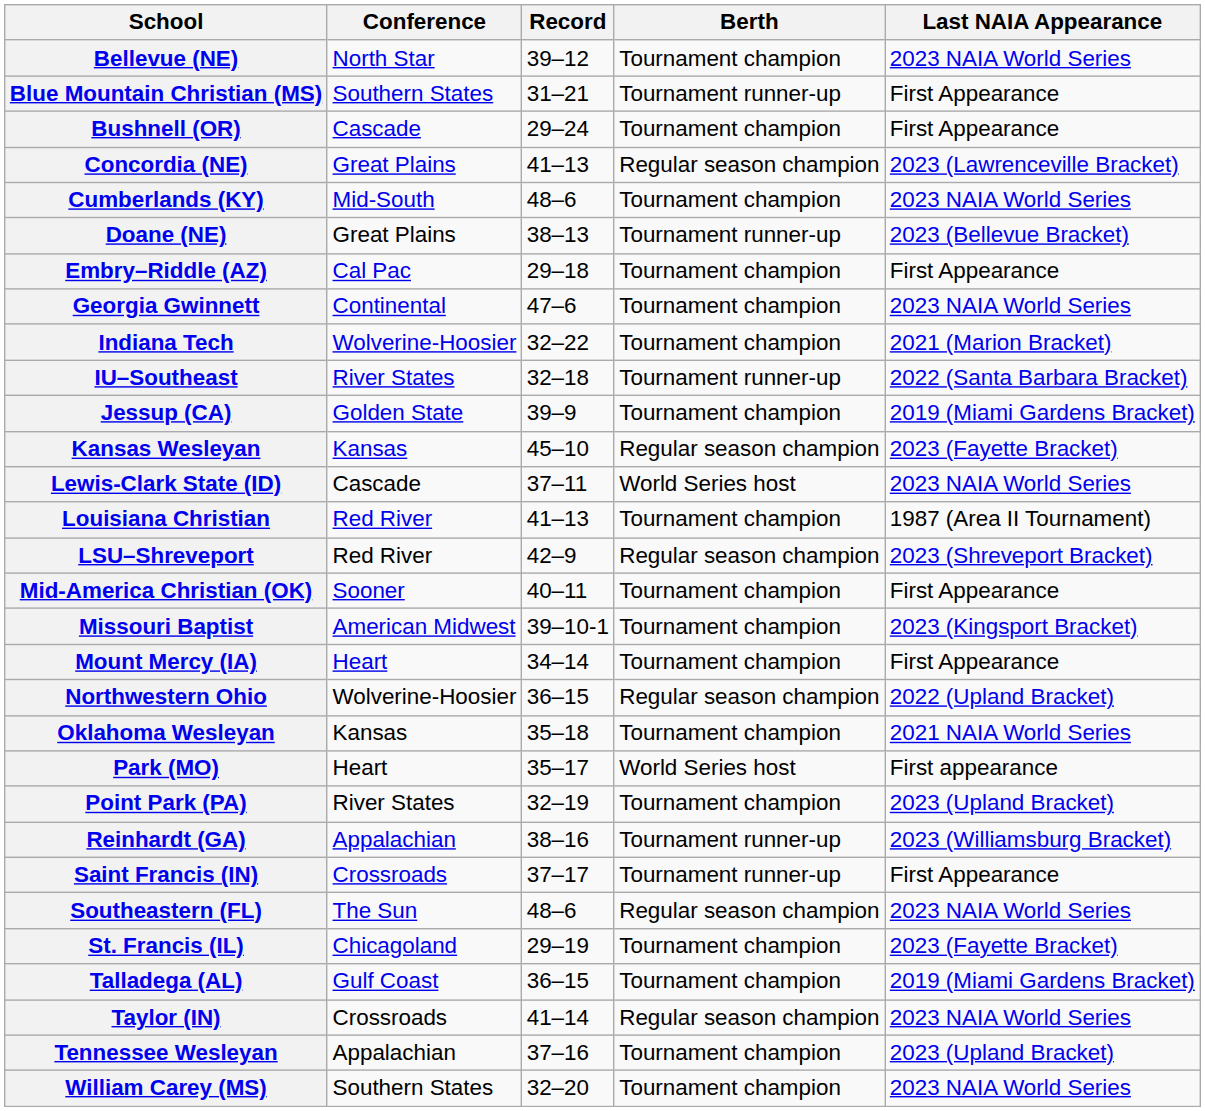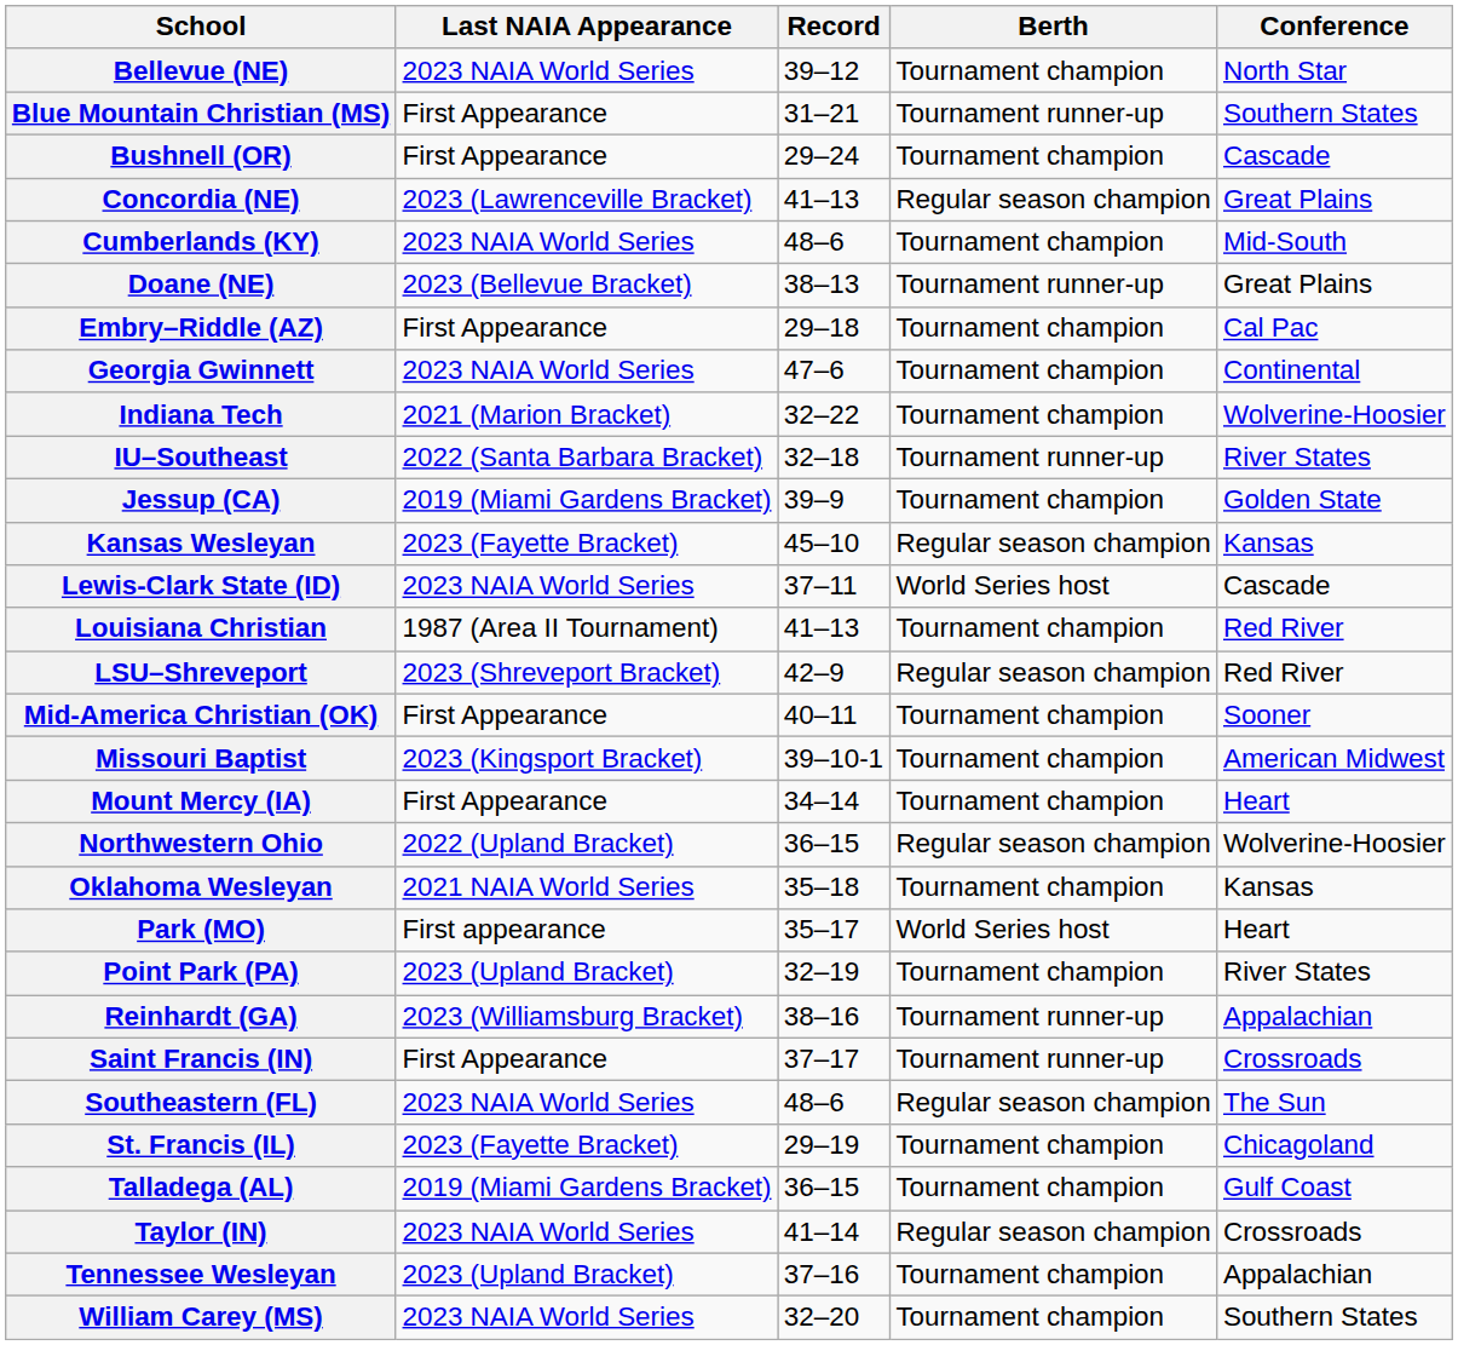 <table class = "wikitable sortable plainrowheaders">
 <tr>
 <th>School</th>
-<th>Conference</th>
+<th>Last NAIA Appearance</th>
 <th>Record</th>
 <th>Berth</th>
-<th>Last NAIA Appearance</th>
+<th>Conference</th>
 </tr>
 <tr>
 <th scope="row"><a href='#'>Bellevue (NE)</a></th>
-<td><a href='#'>North Star</a></td>
+<td><a href='#'>2023 NAIA World Series</a></td>
 <td>39–12</td>
 <td>Tournament champion</td>
-<td><a href='#'>2023 NAIA World Series</a></td>
+<td><a href='#'>North Star</a></td>
 </tr>
 <tr>
 <th scope="row"><a href='#'>Blue Mountain Christian (MS)</a></th>
-<td><a href='#'>Southern States</a></td>
+<td>First Appearance</td>
 <td>31–21</td>
 <td>Tournament runner-up</td>
-<td>First Appearance</td>
+<td><a href='#'>Southern States</a></td>
 </tr>
 <tr>
 <th scope="row"><a href='#'>Bushnell (OR)</a></th>
-<td><a href='#'>Cascade</a></td>
+<td>First Appearance</td>
 <td>29–24</td>
 <td>Tournament champion</td>
-<td>First Appearance</td>
+<td><a href='#'>Cascade</a></td>
 </tr>
 <tr>
 <th scope="row"><a href='#'>Concordia (NE)</a></th>
-<td><a href='#'>Great Plains</a></td>
+<td><a href='#'>2023 (Lawrenceville Bracket)</a></td>
 <td>41–13</td>
 <td>Regular season champion</td>
-<td><a href='#'>2023 (Lawrenceville Bracket)</a></td>
+<td><a href='#'>Great Plains</a></td>
 </tr>
 <tr>
 <th scope="row"><a href='#'>Cumberlands (KY)</a></th>
-<td><a href='#'>Mid-South</a></td>
+<td><a href='#'>2023 NAIA World Series</a></td>
 <td>48–6</td>
 <td>Tournament champion</td>
-<td><a href='#'>2023 NAIA World Series</a></td>
+<td><a href='#'>Mid-South</a></td>
 </tr>
 <tr>
 <th scope="row"><a href='#'>Doane (NE)</a></th>
-<td>Great Plains</td>
+<td><a href='#'>2023 (Bellevue Bracket)</a></td>
 <td>38–13</td>
 <td>Tournament runner-up</td>
-<td><a href='#'>2023 (Bellevue Bracket)</a></td>
+<td>Great Plains</td>
 </tr>
 <tr>
 <th scope="row"><a href='#'>Embry–Riddle (AZ)</a></th>
-<td><a href='#'>Cal Pac</a></td>
+<td>First Appearance</td>
 <td>29–18</td>
 <td>Tournament champion</td>
-<td>First Appearance</td>
+<td><a href='#'>Cal Pac</a></td>
 </tr>
 <tr>
 <th scope="row"><a href='#'>Georgia Gwinnett</a></th>
-<td><a href='#'>Continental</a></td>
+<td><a href='#'>2023 NAIA World Series</a></td>
 <td>47–6</td>
 <td>Tournament champion</td>
-<td><a href='#'>2023 NAIA World Series</a></td>
+<td><a href='#'>Continental</a></td>
 </tr>
 <tr>
 <th scope="row"><a href='#'>Indiana Tech</a></th>
-<td><a href='#'>Wolverine-Hoosier</a></td>
+<td><a href='#'>2021 (Marion Bracket)</a></td>
 <td>32–22</td>
 <td>Tournament champion</td>
-<td><a href='#'>2021 (Marion Bracket)</a></td>
+<td><a href='#'>Wolverine-Hoosier</a></td>
 </tr>
 <tr>
 <th scope="row"><a href='#'>IU–Southeast</a></th>
-<td><a href='#'>River States</a></td>
+<td><a href='#'>2022 (Santa Barbara Bracket)</a></td>
 <td>32–18</td>
 <td>Tournament runner-up</td>
-<td><a href='#'>2022 (Santa Barbara Bracket)</a></td>
+<td><a href='#'>River States</a></td>
 </tr>
 <tr>
 <th scope="row"><a href='#'>Jessup (CA)</a></th>
-<td><a href='#'>Golden State</a></td>
+<td><a href='#'>2019 (Miami Gardens Bracket)</a></td>
 <td>39–9</td>
 <td>Tournament champion</td>
-<td><a href='#'>2019 (Miami Gardens Bracket)</a></td>
+<td><a href='#'>Golden State</a></td>
 </tr>
 <tr>
 <th scope="row"><a href='#'>Kansas Wesleyan</a></th>
-<td><a href='#'>Kansas</a></td>
+<td><a href='#'>2023 (Fayette Bracket)</a></td>
 <td>45–10</td>
 <td>Regular season champion</td>
-<td><a href='#'>2023 (Fayette Bracket)</a></td>
+<td><a href='#'>Kansas</a></td>
 </tr>
 <tr>
 <th scope="row"><a href='#'>Lewis-Clark State (ID)</a></th>
-<td>Cascade</td>
+<td><a href='#'>2023 NAIA World Series</a></td>
 <td>37–11</td>
 <td>World Series host</td>
-<td><a href='#'>2023 NAIA World Series</a></td>
+<td>Cascade</td>
 </tr>
 <tr>
 <th scope="row"><a href='#'>Louisiana Christian</a></th>
-<td><a href='#'>Red River</a></td>
+<td>1987 (Area II Tournament)</td>
 <td>41–13</td>
 <td>Tournament champion</td>
-<td>1987 (Area II Tournament)</td>
+<td><a href='#'>Red River</a></td>
 </tr>
 <tr>
 <th scope="row"><a href='#'>LSU–Shreveport</a></th>
-<td>Red River</td>
+<td><a href='#'>2023 (Shreveport Bracket)</a></td>
 <td>42–9</td>
 <td>Regular season champion</td>
-<td><a href='#'>2023 (Shreveport Bracket)</a></td>
+<td>Red River</td>
 </tr>
 <tr>
 <th scope="row"><a href='#'>Mid-America Christian (OK)</a></th>
-<td><a href='#'>Sooner</a></td>
+<td>First Appearance</td>
 <td>40–11</td>
 <td>Tournament champion</td>
-<td>First Appearance</td>
+<td><a href='#'>Sooner</a></td>
 </tr>
 <tr>
 <th scope="row"><a href='#'>Missouri Baptist</a></th>
-<td><a href='#'>American Midwest</a></td>
+<td><a href='#'>2023 (Kingsport Bracket)</a></td>
 <td>39–10-1</td>
 <td>Tournament champion</td>
-<td><a href='#'>2023 (Kingsport Bracket)</a></td>
+<td><a href='#'>American Midwest</a></td>
 </tr>
 <tr>
 <th scope="row"><a href='#'>Mount Mercy (IA)</a></th>
-<td><a href='#'>Heart</a></td>
+<td>First Appearance</td>
 <td>34–14</td>
 <td>Tournament champion</td>
-<td>First Appearance</td>
+<td><a href='#'>Heart</a></td>
 </tr>
 <tr>
 <th scope="row"><a href='#'>Northwestern Ohio</a></th>
-<td>Wolverine-Hoosier</td>
+<td><a href='#'>2022 (Upland Bracket)</a></td>
 <td>36–15</td>
 <td>Regular season champion</td>
-<td><a href='#'>2022 (Upland Bracket)</a></td>
+<td>Wolverine-Hoosier</td>
 </tr>
 <tr>
 <th scope="row"><a href='#'>Oklahoma Wesleyan</a></th>
-<td>Kansas</td>
+<td><a href='#'>2021 NAIA World Series</a></td>
 <td>35–18</td>
 <td>Tournament champion</td>
-<td><a href='#'>2021 NAIA World Series</a></td>
+<td>Kansas</td>
 </tr>
 <tr>
 <th scope="row"><a href='#'>Park (MO)</a></th>
-<td>Heart</td>
+<td>First appearance</td>
 <td>35–17</td>
 <td>World Series host</td>
-<td>First appearance</td>
+<td>Heart</td>
 </tr>
 <tr>
 <th scope="row"><a href='#'>Point Park (PA)</a></th>
-<td>River States</td>
+<td><a href='#'>2023 (Upland Bracket)</a></td>
 <td>32–19</td>
 <td>Tournament champion</td>
-<td><a href='#'>2023 (Upland Bracket)</a></td>
+<td>River States</td>
 </tr>
 <tr>
 <th scope="row"><a href='#'>Reinhardt (GA)</a></th>
-<td><a href='#'>Appalachian</a></td>
+<td><a href='#'>2023 (Williamsburg Bracket)</a></td>
 <td>38–16</td>
 <td>Tournament runner-up</td>
-<td><a href='#'>2023 (Williamsburg Bracket)</a></td>
+<td><a href='#'>Appalachian</a></td>
 </tr>
 <tr>
 <th scope="row"><a href='#'>Saint Francis (IN)</a></th>
-<td><a href='#'>Crossroads</a></td>
+<td>First Appearance</td>
 <td>37–17</td>
 <td>Tournament runner-up</td>
-<td>First Appearance</td>
+<td><a href='#'>Crossroads</a></td>
 </tr>
 <tr>
 <th scope="row"><a href='#'>Southeastern (FL)</a></th>
-<td><a href='#'>The Sun</a></td>
+<td><a href='#'>2023 NAIA World Series</a></td>
 <td>48–6</td>
 <td>Regular season champion</td>
-<td><a href='#'>2023 NAIA World Series</a></td>
+<td><a href='#'>The Sun</a></td>
 </tr>
 <tr>
 <th scope="row"><a href='#'>St. Francis (IL)</a></th>
-<td><a href='#'>Chicagoland</a></td>
+<td><a href='#'>2023 (Fayette Bracket)</a></td>
 <td>29–19</td>
 <td>Tournament champion</td>
-<td><a href='#'>2023 (Fayette Bracket)</a></td>
+<td><a href='#'>Chicagoland</a></td>
 </tr>
 <tr>
 <th scope="row"><a href='#'>Talladega (AL)</a></th>
-<td><a href='#'>Gulf Coast</a></td>
+<td><a href='#'>2019 (Miami Gardens Bracket)</a></td>
 <td>36–15</td>
 <td>Tournament champion</td>
-<td><a href='#'>2019 (Miami Gardens Bracket)</a></td>
+<td><a href='#'>Gulf Coast</a></td>
 </tr>
 <tr>
 <th scope="row"><a href='#'>Taylor (IN)</a></th>
-<td>Crossroads</td>
+<td><a href='#'>2023 NAIA World Series</a></td>
 <td>41–14</td>
 <td>Regular season champion</td>
-<td><a href='#'>2023 NAIA World Series</a></td>
+<td>Crossroads</td>
 </tr>
 <tr>
 <th scope="row"><a href='#'>Tennessee Wesleyan</a></th>
-<td>Appalachian</td>
+<td><a href='#'>2023 (Upland Bracket)</a></td>
 <td>37–16</td>
 <td>Tournament champion</td>
-<td><a href='#'>2023 (Upland Bracket)</a></td>
+<td>Appalachian</td>
 </tr>
 <tr>
 <th scope="row"><a href='#'>William Carey (MS)</a></th>
-<td>Southern States</td>
+<td><a href='#'>2023 NAIA World Series</a></td>
 <td>32–20</td>
 <td>Tournament champion</td>
-<td><a href='#'>2023 NAIA World Series</a></td>
+<td>Southern States</td>
 </tr>
 </table>
